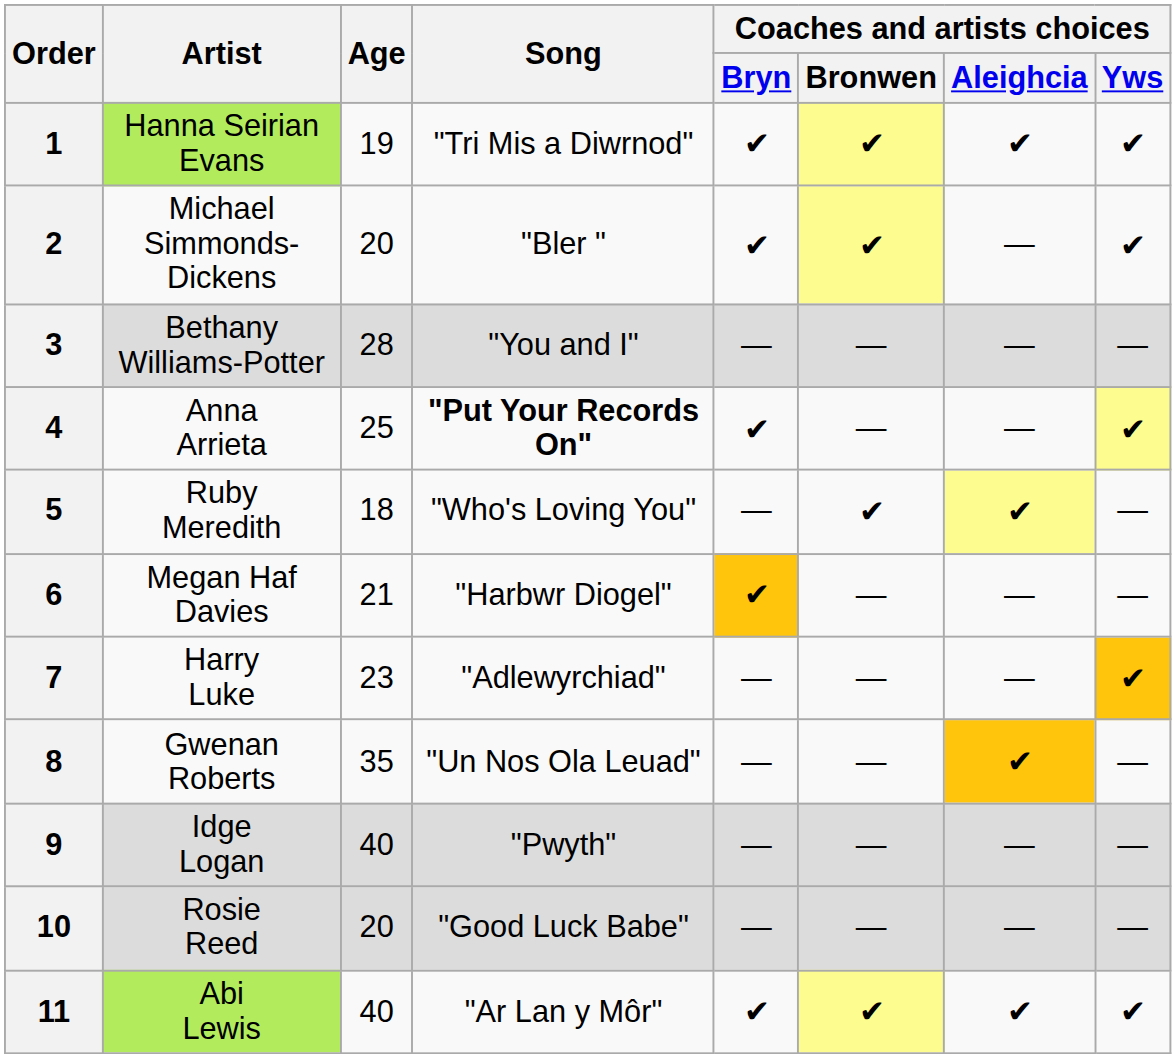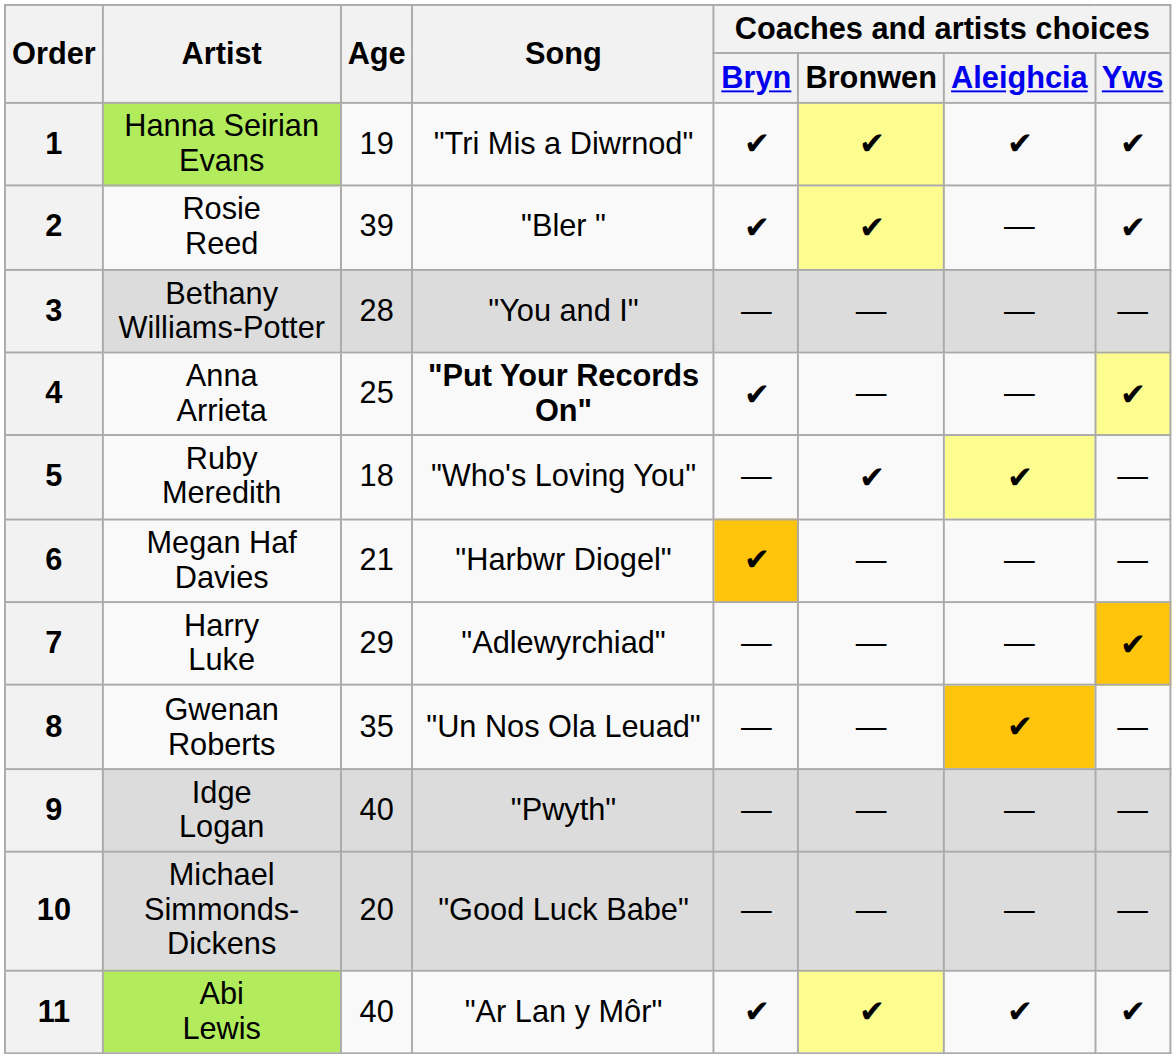 <table class="wikitable" style="text-align:center;">
 <tr>
 <th rowspan="2" scope="col">Order</th>
 <th rowspan="2" scope="col">Artist</th>
 <th rowspan="2" scope="col">Age</th>
 <th rowspan="2" scope="col">Song</th>
 <th colspan="4" scope="col">Coaches and artists choices</th>
 </tr>
 <tr>
 <th><a href='#'>Bryn</a></th>
 <th>Bronwen</th>
 <th><a href='#'>Aleighcia</a></th>
 <th><a href='#'>Yws</a></th>
 </tr>
 <tr>
 <th>1</th>
 <td style="background:#B2EC5D">Hanna Seirian<br>Evans</td>
 <td>19</td>
 <td>"Tri Mis a Diwrnod"</td>
 <td>✔</td>
 <td style="background:#fdfc8f">✔</td>
 <td>✔</td>
 <td>✔</td>
 </tr>
 <tr>
 <th>2</th>
-<td>Michael<br>Simmonds-Dickens</td>
-<td>20</td>
+<td>Rosie<br>Reed</td>
+<td>39</td>
 <td>"Bler "</td>
 <td>✔</td>
 <td style="background:#fdfc8f">✔</td>
 <td>—</td>
 <td>✔</td>
 </tr>
 <tr style="background:#DCDCDC">
 <th>3</th>
 <td>Bethany<br>Williams-Potter</td>
 <td>28</td>
 <td>"You and I"</td>
 <td>—</td>
 <td>—</td>
 <td>—</td>
 <td>—</td>
 </tr>
 <tr>
 <th>4</th>
 <td>Anna<br>Arrieta</td>
 <td>25</td>
 <td><strong>"Put Your Records On"</strong></td>
 <td>✔</td>
 <td>—</td>
 <td>—</td>
 <td style="background:#fdfc8f">✔</td>
 </tr>
 <tr>
 <th>5</th>
 <td>Ruby<br>Meredith</td>
 <td>18</td>
 <td>"Who's Loving You"</td>
 <td>—</td>
 <td>✔</td>
 <td style="background:#fdfc8f">✔</td>
 <td>—</td>
 </tr>
 <tr>
 <th>6</th>
 <td>Megan Haf<br>Davies</td>
 <td>21</td>
 <td>"Harbwr Diogel"</td>
 <td style="background:#FFC40C">✔</td>
 <td>—</td>
 <td>—</td>
 <td>—</td>
 </tr>
 <tr>
 <th>7</th>
 <td>Harry<br>Luke</td>
-<td>23</td>
+<td>29</td>
 <td>"Adlewyrchiad"</td>
 <td>—</td>
 <td>—</td>
 <td>—</td>
 <td style="background:#FFC40C">✔</td>
 </tr>
 <tr>
 <th>8</th>
 <td>Gwenan<br>Roberts</td>
 <td>35</td>
 <td>"Un Nos Ola Leuad"</td>
 <td>—</td>
 <td>—</td>
 <td style="background:#FFC40C">✔</td>
 <td>—</td>
 </tr>
 <tr style="background:#DCDCDC">
 <th>9</th>
 <td>Idge<br>Logan</td>
 <td>40</td>
 <td>"Pwyth"</td>
 <td>—</td>
 <td>—</td>
 <td>—</td>
 <td>—</td>
 </tr>
 <tr style="background:#DCDCDC">
 <th>10</th>
-<td>Rosie<br>Reed</td>
+<td>Michael<br>Simmonds-Dickens</td>
 <td>20</td>
 <td>"Good Luck Babe"</td>
 <td>—</td>
 <td>—</td>
 <td>—</td>
 <td>—</td>
 </tr>
 <tr>
 <th>11</th>
 <td style="background:#B2EC5D">Abi<br>Lewis</td>
 <td>40</td>
 <td>"Ar Lan y Môr"</td>
 <td>✔</td>
 <td style="background:#fdfc8f">✔</td>
 <td>✔</td>
 <td>✔</td>
 </tr>
 </table>
